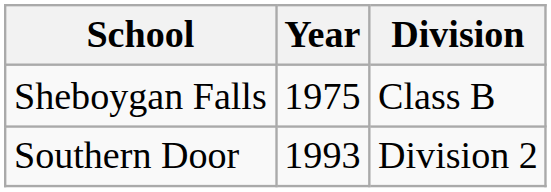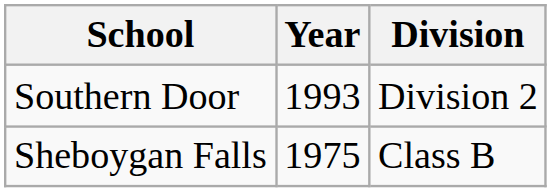 <table class="wikitable">
 <tr>
 <th>School</th>
 <th>Year</th>
 <th>Division</th>
 </tr>
 <tr>
+<td>Southern Door</td>
+<td>1993</td>
+<td>Division 2</td>
+</tr>
+<tr>
 <td>Sheboygan Falls</td>
 <td>1975</td>
 <td>Class B</td>
 </tr>
-<tr>
-<td>Southern Door</td>
-<td>1993</td>
-<td>Division 2</td>
-</tr>
 </table>
